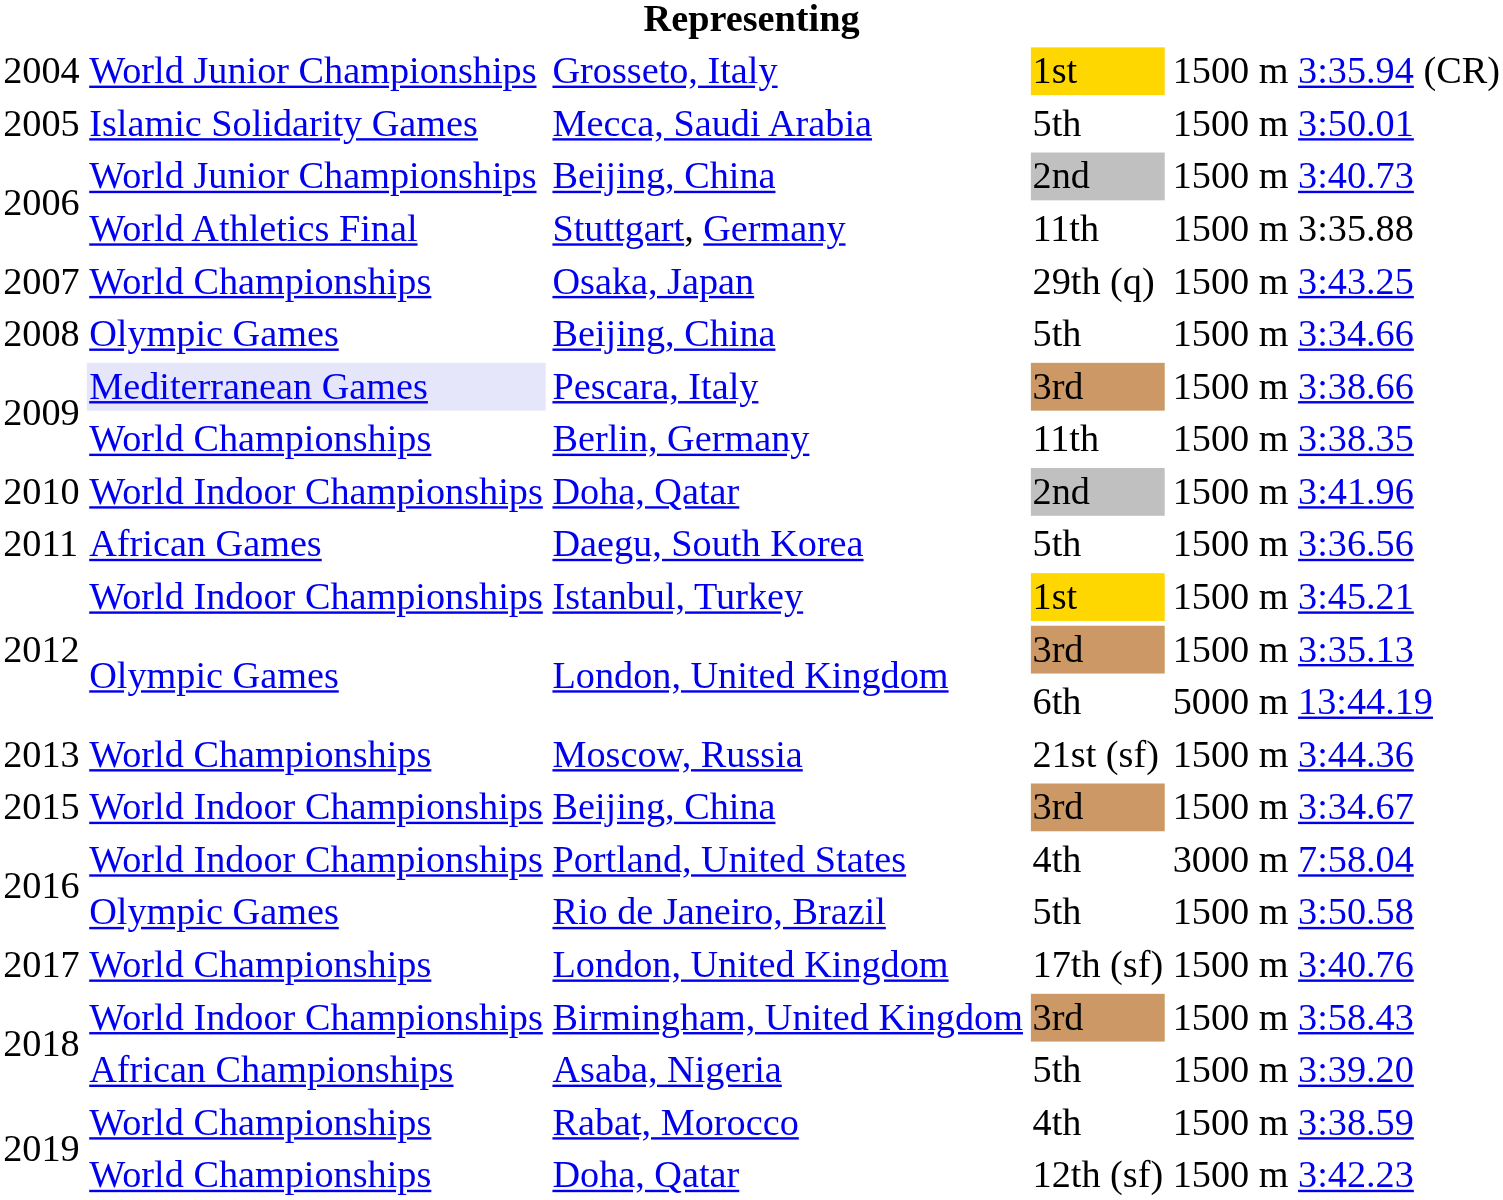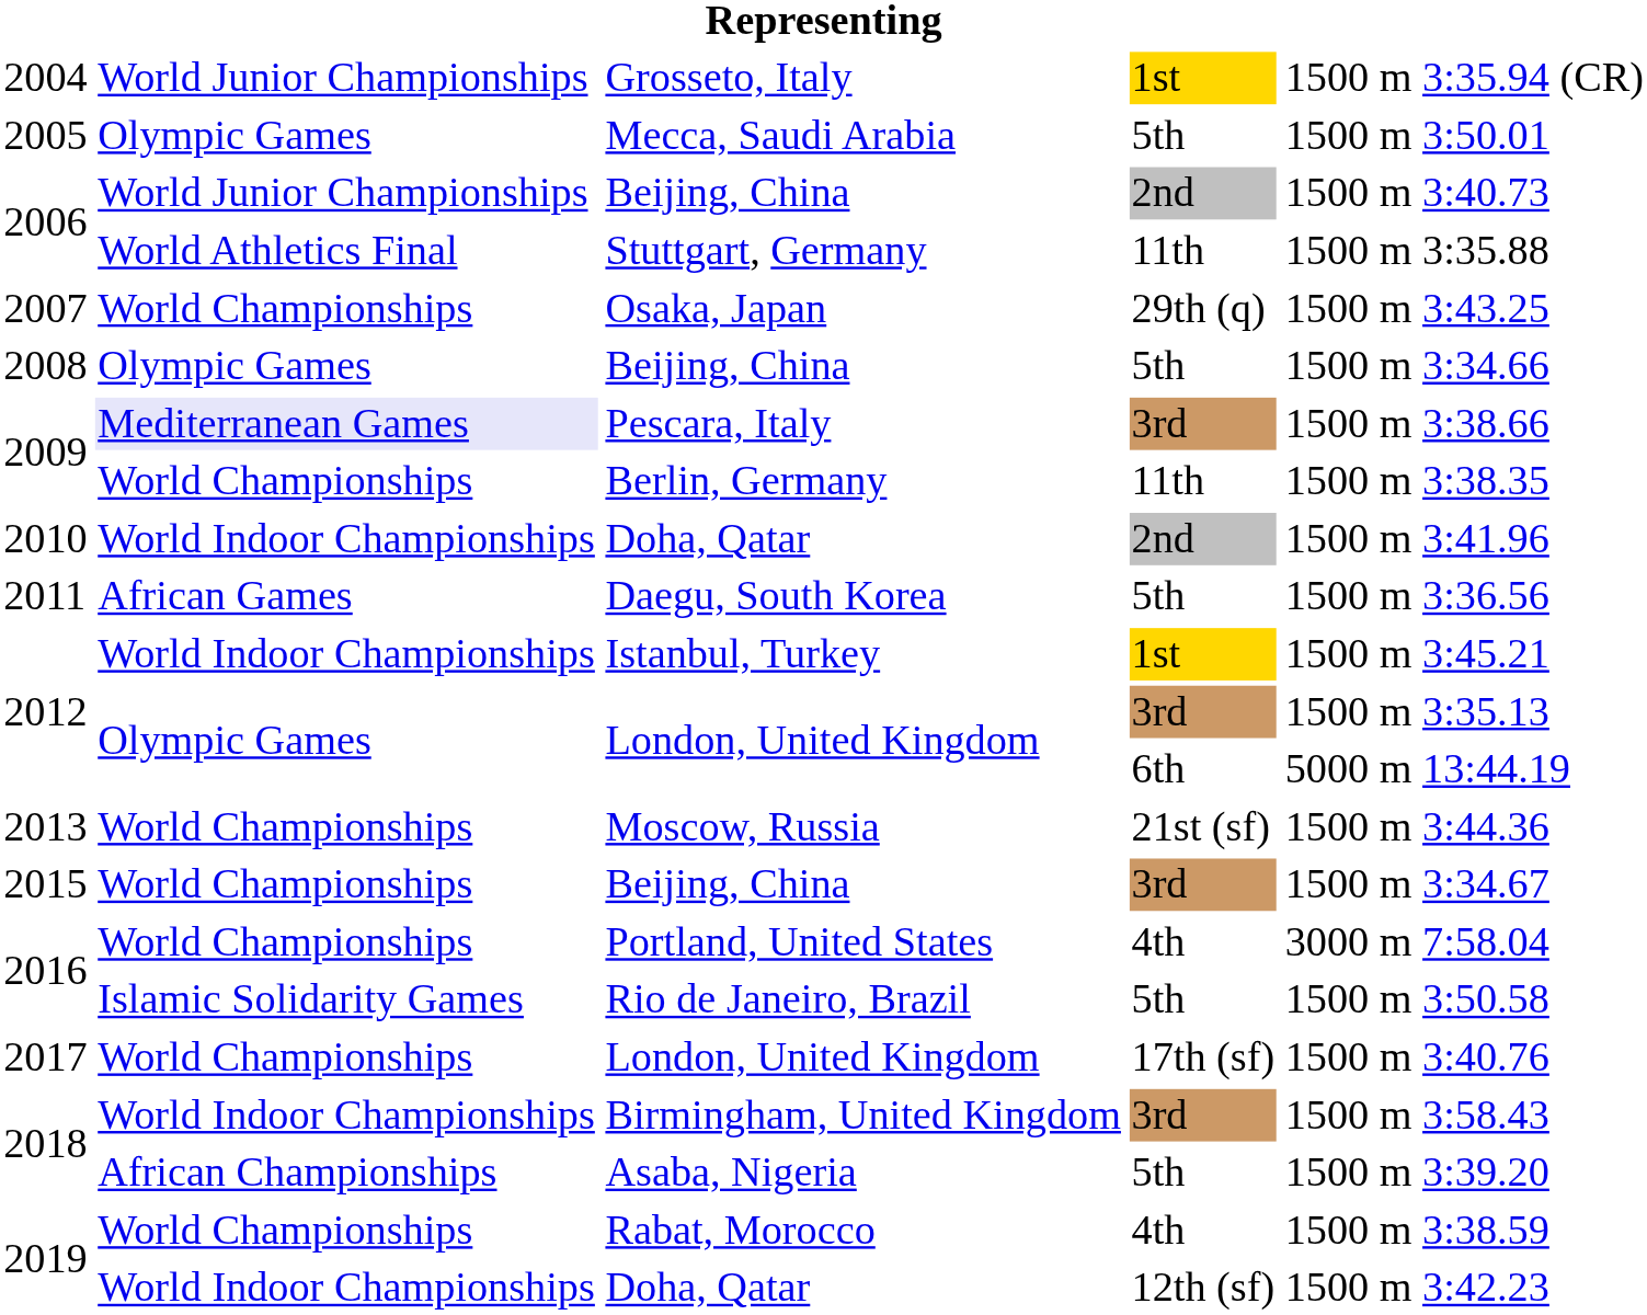 <table>
 <tr>
 <th colspan="6">Representing </th>
 </tr>
 <tr>
 <td>2004</td>
 <td><a href='#'>World Junior Championships</a></td>
 <td><a href='#'>Grosseto, Italy</a></td>
 <td bgcolor="gold">1st</td>
 <td>1500 m</td>
 <td><a href='#'>3:35.94</a> (CR)</td>
 </tr>
 <tr>
 <td>2005</td>
-<td><a href='#'>Islamic Solidarity Games</a></td>
+<td><a href='#'>Olympic Games</a></td>
 <td><a href='#'>Mecca, Saudi Arabia</a></td>
 <td>5th</td>
 <td>1500 m</td>
 <td><a href='#'>3:50.01</a></td>
 </tr>
 <tr>
 <td rowspan=2>2006</td>
 <td><a href='#'>World Junior Championships</a></td>
 <td><a href='#'>Beijing, China</a></td>
 <td bgcolor="silver">2nd</td>
 <td>1500 m</td>
 <td><a href='#'>3:40.73</a></td>
 </tr>
 <tr>
 <td><a href='#'>World Athletics Final</a></td>
 <td><a href='#'>Stuttgart</a>, <a href='#'>Germany</a></td>
 <td>11th</td>
 <td>1500 m</td>
 <td>3:35.88</td>
 </tr>
 <tr>
 <td>2007</td>
 <td><a href='#'>World Championships</a></td>
 <td><a href='#'>Osaka, Japan</a></td>
 <td>29th (q)</td>
 <td>1500 m</td>
 <td><a href='#'>3:43.25</a></td>
 </tr>
 <tr>
 <td>2008</td>
 <td><a href='#'>Olympic Games</a></td>
 <td><a href='#'>Beijing, China</a></td>
 <td>5th</td>
 <td>1500 m</td>
 <td><a href='#'>3:34.66</a></td>
 </tr>
 <tr>
 <td rowspan=2>2009</td>
 <td style="background: lavender;"><a href='#'>Mediterranean Games</a></td>
 <td><a href='#'>Pescara, Italy</a></td>
 <td bgcolor="cc9966">3rd</td>
 <td>1500 m</td>
 <td><a href='#'>3:38.66</a></td>
 </tr>
 <tr>
 <td><a href='#'>World Championships</a></td>
 <td><a href='#'>Berlin, Germany</a></td>
 <td>11th</td>
 <td>1500 m</td>
 <td><a href='#'>3:38.35</a></td>
 </tr>
 <tr>
 <td>2010</td>
 <td><a href='#'>World Indoor Championships</a></td>
 <td><a href='#'>Doha, Qatar</a></td>
 <td bgcolor="silver">2nd</td>
 <td>1500 m</td>
 <td><a href='#'>3:41.96</a></td>
 </tr>
 <tr>
 <td>2011</td>
 <td><a href='#'>African Games</a></td>
 <td><a href='#'>Daegu, South Korea</a></td>
 <td>5th</td>
 <td>1500 m</td>
 <td><a href='#'>3:36.56</a></td>
 </tr>
 <tr>
 <td rowspan=3>2012</td>
 <td><a href='#'>World Indoor Championships</a></td>
 <td><a href='#'>Istanbul, Turkey</a></td>
 <td bgcolor="gold">1st</td>
 <td>1500 m</td>
 <td><a href='#'>3:45.21</a></td>
 </tr>
 <tr>
 <td rowspan=2><a href='#'>Olympic Games</a></td>
 <td rowspan=2><a href='#'>London, United Kingdom</a></td>
 <td bgcolor="cc9966">3rd</td>
 <td>1500 m</td>
 <td><a href='#'>3:35.13</a></td>
 </tr>
 <tr>
 <td>6th</td>
 <td>5000 m</td>
 <td><a href='#'>13:44.19</a></td>
 </tr>
 <tr>
 <td>2013</td>
 <td><a href='#'>World Championships</a></td>
 <td><a href='#'>Moscow, Russia</a></td>
 <td>21st (sf)</td>
 <td>1500 m</td>
 <td><a href='#'>3:44.36</a></td>
 </tr>
 <tr>
 <td>2015</td>
-<td><a href='#'>World Indoor Championships</a></td>
+<td><a href='#'>World Championships</a></td>
 <td><a href='#'>Beijing, China</a></td>
 <td bgcolor="cc9966">3rd</td>
 <td>1500 m</td>
 <td><a href='#'>3:34.67</a></td>
 </tr>
 <tr>
 <td rowspan=2>2016</td>
-<td><a href='#'>World Indoor Championships</a></td>
+<td><a href='#'>World Championships</a></td>
 <td><a href='#'>Portland, United States</a></td>
 <td>4th</td>
 <td>3000 m</td>
 <td><a href='#'>7:58.04</a></td>
 </tr>
 <tr>
-<td><a href='#'>Olympic Games</a></td>
+<td><a href='#'>Islamic Solidarity Games</a></td>
 <td><a href='#'>Rio de Janeiro, Brazil</a></td>
 <td>5th</td>
 <td>1500 m</td>
 <td><a href='#'>3:50.58</a></td>
 </tr>
 <tr>
 <td>2017</td>
 <td><a href='#'>World Championships</a></td>
 <td><a href='#'>London, United Kingdom</a></td>
 <td>17th (sf)</td>
 <td>1500 m</td>
 <td><a href='#'>3:40.76</a></td>
 </tr>
 <tr>
 <td rowspan=2>2018</td>
 <td><a href='#'>World Indoor Championships</a></td>
 <td><a href='#'>Birmingham, United Kingdom</a></td>
 <td bgcolor=cc9966>3rd</td>
 <td>1500 m</td>
 <td><a href='#'>3:58.43</a></td>
 </tr>
 <tr>
 <td><a href='#'>African Championships</a></td>
 <td><a href='#'>Asaba, Nigeria</a></td>
 <td>5th</td>
 <td>1500 m</td>
 <td><a href='#'>3:39.20</a></td>
 </tr>
 <tr>
 <td rowspan=2>2019</td>
 <td><a href='#'>World Championships</a></td>
 <td><a href='#'>Rabat, Morocco</a></td>
 <td>4th</td>
 <td>1500 m</td>
 <td><a href='#'>3:38.59</a></td>
 </tr>
 <tr>
-<td><a href='#'>World Championships</a></td>
+<td><a href='#'>World Indoor Championships</a></td>
 <td><a href='#'>Doha, Qatar</a></td>
 <td>12th (sf)</td>
 <td>1500 m</td>
 <td><a href='#'>3:42.23</a></td>
 </tr>
 </table>
